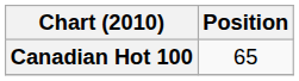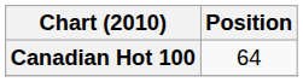 <table class="wikitable plainrowheaders" style="text-align:center;">
 <tr>
 <th scope="col">Chart (2010)</th>
 <th scope="col">Position</th>
 </tr>
 <tr>
 <th scope="row">Canadian Hot 100</th>
-<td>65</td>
+<td>64</td>
 </tr>
 <tr>
 </tr>
 </table>
